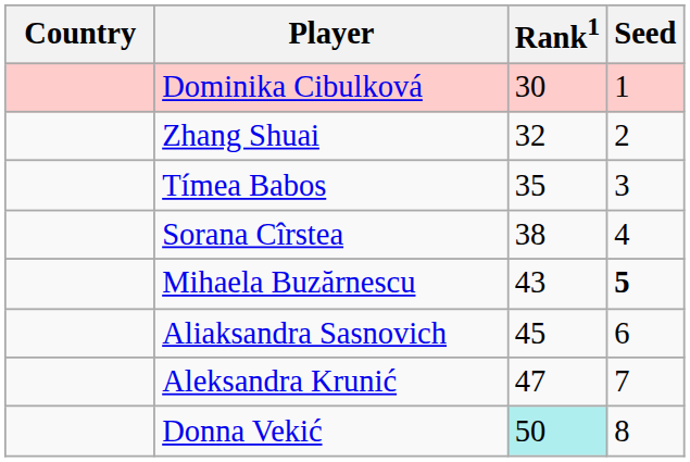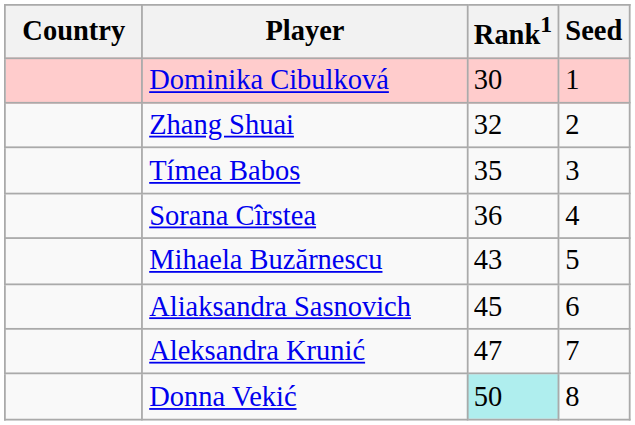 <table class="sortable wikitable">
 <tr>
 <th width="70">Country</th>
 <th width="175">Player</th>
 <th>Rank<sup>1</sup></th>
 <th>Seed</th>
 </tr>
 <tr style="background:#fcc;">
 <td></td>
 <td><a href='#'>Dominika Cibulková</a></td>
 <td>30</td>
 <td>1</td>
 </tr>
 <tr>
 <td></td>
 <td><a href='#'>Zhang Shuai</a></td>
 <td>32</td>
 <td>2</td>
 </tr>
 <tr>
 <td></td>
 <td><a href='#'>Tímea Babos</a></td>
 <td>35</td>
 <td>3</td>
 </tr>
 <tr>
 <td></td>
 <td><a href='#'>Sorana Cîrstea</a></td>
-<td>38</td>
+<td>36</td>
 <td>4</td>
 </tr>
 <tr>
 <td></td>
 <td><a href='#'>Mihaela Buzărnescu</a></td>
 <td>43</td>
-<td><strong>5</strong></td>
+<td>5</td>
 </tr>
 <tr>
 <td></td>
 <td><a href='#'>Aliaksandra Sasnovich</a></td>
 <td>45</td>
 <td>6</td>
 </tr>
 <tr>
 <td></td>
 <td><a href='#'>Aleksandra Krunić</a></td>
 <td>47</td>
 <td>7</td>
 </tr>
 <tr>
 <td></td>
 <td><a href='#'>Donna Vekić</a></td>
 <td style="background: paleturquoise;">50</td>
 <td>8</td>
 </tr>
 </table>
